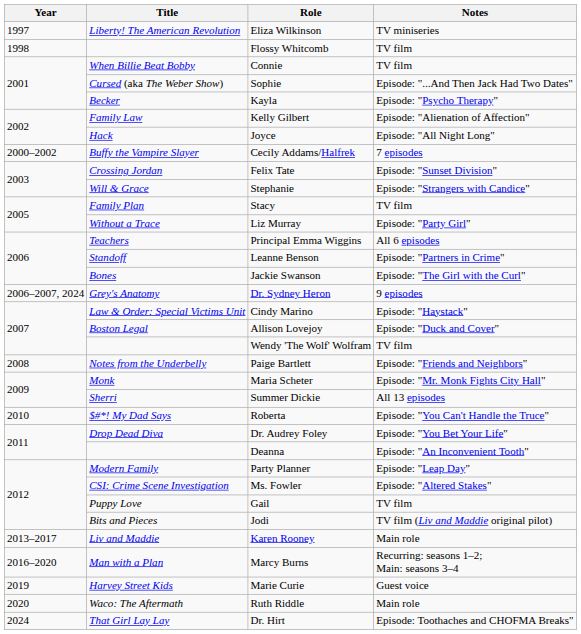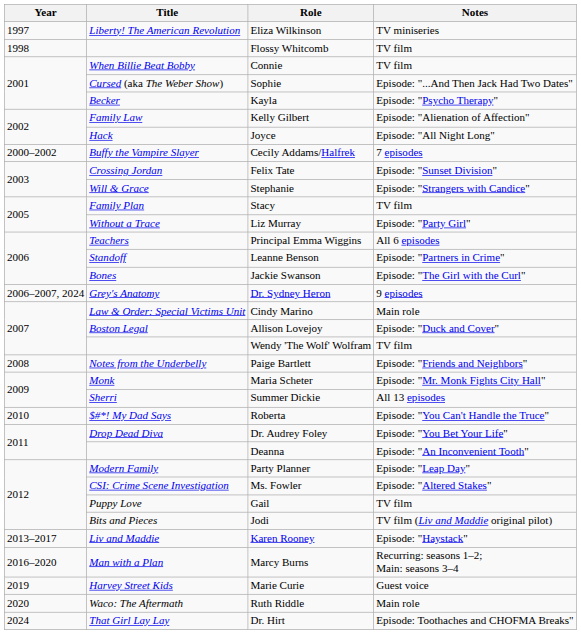 <table class="wikitable sortable">
 <tr>
 <th>Year</th>
 <th>Title</th>
 <th>Role</th>
 <th class="unsortable">Notes</th>
 </tr>
 <tr>
 <td>1997</td>
 <td><em><a href='#'>Liberty! The American Revolution</a></em></td>
 <td>Eliza Wilkinson</td>
 <td>TV miniseries</td>
 </tr>
 <tr>
 <td>1998</td>
 <td><em></em></td>
 <td>Flossy Whitcomb</td>
 <td>TV film</td>
 </tr>
 <tr>
 <td rowspan="3">2001</td>
 <td><em><a href='#'>When Billie Beat Bobby</a></em></td>
 <td>Connie</td>
 <td>TV film</td>
 </tr>
 <tr>
 <td><em><a href='#'>Cursed</a></em> (aka <em>The Weber Show</em>)</td>
 <td>Sophie</td>
 <td>Episode: "...And Then Jack Had Two Dates"</td>
 </tr>
 <tr>
 <td><em><a href='#'>Becker</a></em></td>
 <td>Kayla</td>
 <td>Episode: "<a href='#'>Psycho Therapy</a>"</td>
 </tr>
 <tr>
 <td rowspan="2">2002</td>
 <td><em><a href='#'>Family Law</a></em></td>
 <td>Kelly Gilbert</td>
 <td>Episode: "Alienation of Affection"</td>
 </tr>
 <tr>
 <td><em><a href='#'>Hack</a></em></td>
 <td>Joyce</td>
 <td>Episode: "All Night Long"</td>
 </tr>
 <tr>
 <td>2000–2002</td>
 <td><em><a href='#'>Buffy the Vampire Slayer</a></em></td>
 <td>Cecily Addams/<a href='#'>Halfrek</a></td>
 <td>7 <a href='#'>episodes</a></td>
 </tr>
 <tr>
 <td rowspan="2">2003</td>
 <td><em><a href='#'>Crossing Jordan</a></em></td>
 <td>Felix Tate</td>
 <td>Episode: "<a href='#'>Sunset Division</a>"</td>
 </tr>
 <tr>
 <td><em><a href='#'>Will & Grace</a></em></td>
 <td>Stephanie</td>
 <td>Episode: "<a href='#'>Strangers with Candice</a>"</td>
 </tr>
 <tr>
 <td rowspan="2">2005</td>
 <td><em><a href='#'>Family Plan</a></em></td>
 <td>Stacy</td>
 <td>TV film</td>
 </tr>
 <tr>
 <td><em><a href='#'>Without a Trace</a></em></td>
 <td>Liz Murray</td>
 <td>Episode: "<a href='#'>Party Girl</a>"</td>
 </tr>
 <tr>
 <td rowspan="3">2006</td>
 <td><em><a href='#'>Teachers</a></em></td>
 <td>Principal Emma Wiggins</td>
 <td>All 6 <a href='#'>episodes</a></td>
 </tr>
 <tr>
 <td><em><a href='#'>Standoff</a></em></td>
 <td>Leanne Benson</td>
 <td>Episode: "<a href='#'>Partners in Crime</a>"</td>
 </tr>
 <tr>
 <td><em><a href='#'>Bones</a></em></td>
 <td>Jackie Swanson</td>
 <td>Episode: "<a href='#'>The Girl with the Curl</a>"</td>
 </tr>
 <tr>
 <td>2006–2007, 2024</td>
 <td><em><a href='#'>Grey's Anatomy</a></em></td>
 <td><a href='#'>Dr. Sydney Heron</a></td>
 <td>9 <a href='#'>episodes</a></td>
 </tr>
 <tr>
 <td rowspan="3">2007</td>
 <td><em><a href='#'>Law & Order: Special Victims Unit</a></em></td>
 <td>Cindy Marino</td>
-<td>Episode: "<a href='#'>Haystack</a>"</td>
+<td>Main role</td>
 </tr>
 <tr>
 <td><em><a href='#'>Boston Legal</a></em></td>
 <td>Allison Lovejoy</td>
 <td>Episode: "<a href='#'>Duck and Cover</a>"</td>
 </tr>
 <tr>
 <td><em></em></td>
 <td>Wendy 'The Wolf' Wolfram</td>
 <td>TV film</td>
 </tr>
 <tr>
 <td>2008</td>
 <td><em><a href='#'>Notes from the Underbelly</a></em></td>
 <td>Paige Bartlett</td>
 <td>Episode: "<a href='#'>Friends and Neighbors</a>"</td>
 </tr>
 <tr>
 <td rowspan="2">2009</td>
 <td><em><a href='#'>Monk</a></em></td>
 <td>Maria Scheter</td>
 <td>Episode: "<a href='#'>Mr. Monk Fights City Hall</a>"</td>
 </tr>
 <tr>
 <td><em><a href='#'>Sherri</a></em></td>
 <td>Summer Dickie</td>
 <td>All 13 <a href='#'>episodes</a></td>
 </tr>
 <tr>
 <td>2010</td>
 <td><em><a href='#'>$#*! My Dad Says</a></em></td>
 <td>Roberta</td>
 <td>Episode: "<a href='#'>You Can't Handle the Truce</a>"</td>
 </tr>
 <tr>
 <td rowspan="2">2011</td>
 <td><em><a href='#'>Drop Dead Diva</a></em></td>
 <td>Dr. Audrey Foley</td>
 <td>Episode: "<a href='#'>You Bet Your Life</a>"</td>
 </tr>
 <tr>
 <td><em></em></td>
 <td>Deanna</td>
 <td>Episode: "<a href='#'>An Inconvenient Tooth</a>"</td>
 </tr>
 <tr>
 <td rowspan="4">2012</td>
 <td><em><a href='#'>Modern Family</a></em></td>
 <td>Party Planner</td>
 <td>Episode: "<a href='#'>Leap Day</a>"</td>
 </tr>
 <tr>
 <td><em><a href='#'>CSI: Crime Scene Investigation</a></em></td>
 <td>Ms. Fowler</td>
 <td>Episode: "<a href='#'>Altered Stakes</a>"</td>
 </tr>
 <tr>
 <td><em>Puppy Love</em></td>
 <td>Gail</td>
 <td>TV film</td>
 </tr>
 <tr>
 <td><em>Bits and Pieces</em></td>
 <td>Jodi</td>
 <td>TV film (<em><a href='#'>Liv and Maddie</a></em> original pilot)</td>
 </tr>
 <tr>
 <td>2013–2017</td>
 <td><em><a href='#'>Liv and Maddie</a></em></td>
 <td><a href='#'>Karen Rooney</a></td>
-<td>Main role</td>
+<td>Episode: "<a href='#'>Haystack</a>"</td>
 </tr>
 <tr>
 <td>2016–2020</td>
 <td><em><a href='#'>Man with a Plan</a></em></td>
 <td>Marcy Burns</td>
 <td>Recurring: seasons 1–2;<br>Main: seasons 3–4</td>
 </tr>
 <tr>
 <td>2019</td>
 <td><em><a href='#'>Harvey Street Kids</a></em></td>
 <td>Marie Curie</td>
 <td>Guest voice</td>
 </tr>
 <tr>
 <td>2020</td>
 <td><em>Waco: The Aftermath</em></td>
 <td>Ruth Riddle</td>
 <td>Main role</td>
 </tr>
 <tr>
 <td>2024</td>
 <td><em><a href='#'>That Girl Lay Lay</a></em></td>
 <td>Dr. Hirt</td>
 <td>Episode: Toothaches and CHOFMA Breaks"</td>
 </tr>
 </table>
